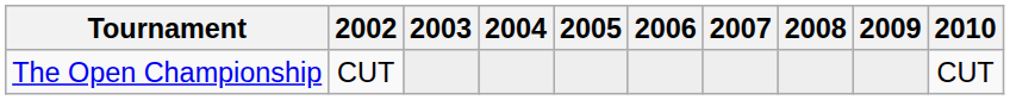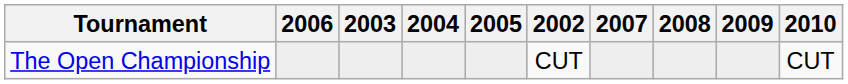 <table class="wikitable" style="font-size:95%;text-align:center;">
 <tr>
 <th>Tournament</th>
-<th>2002</th>
+<th>2006</th>
 <th>2003</th>
 <th>2004</th>
 <th>2005</th>
-<th>2006</th>
+<th>2002</th>
 <th>2007</th>
 <th>2008</th>
 <th>2009</th>
 <th>2010</th>
 </tr>
 <tr>
 <td><a href='#'>The Open Championship</a></td>
-<td>CUT</td>
 <td style="background:#eeeeee;"></td>
 <td style="background:#eeeeee;"></td>
 <td style="background:#eeeeee;"></td>
 <td style="background:#eeeeee;"></td>
+<td>CUT</td>
 <td style="background:#eeeeee;"></td>
 <td style="background:#eeeeee;"></td>
 <td style="background:#eeeeee;"></td>
 <td>CUT</td>
 </tr>
 </table>
